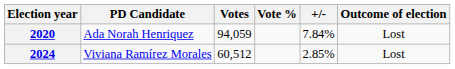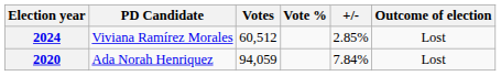 <table class=wikitable>
 <tr>
 <th>Election year</th>
 <th>PD Candidate</th>
 <th>Votes</th>
 <th>Vote %</th>
 <th>+/-</th>
 <th>Outcome of election</th>
 </tr>
 <tr>
+<th><a href='#'>2024</a></th>
+<td><a href='#'>Viviana Ramírez Morales</a></td>
+<td align=center>60,512</td>
+<td align=left></td>
+<td align=center> 2.85%</td>
+<td align=center>Lost</td>
+</tr>
+<tr>
 <th><a href='#'>2020</a></th>
 <td><a href='#'>Ada Norah Henriquez</a></td>
 <td align=center>94,059</td>
 <td align=left></td>
 <td align=center> 7.84%</td>
 <td align=center>Lost</td>
 </tr>
-<tr>
-<th><a href='#'>2024</a></th>
-<td><a href='#'>Viviana Ramírez Morales</a></td>
-<td align=center>60,512</td>
-<td align=left></td>
-<td align=center> 2.85%</td>
-<td align=center>Lost</td>
-</tr>
 </table>
